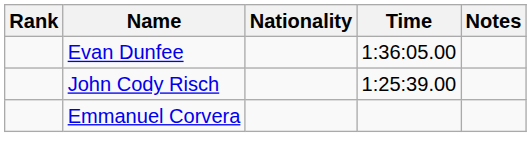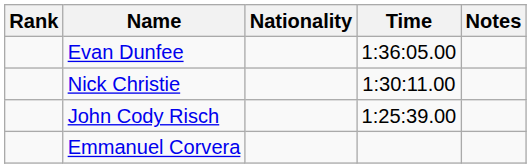 <table class="wikitable sortable" style="text-align:center;font-size:95%">
 <tr>
 <th>Rank</th>
 <th>Name</th>
 <th>Nationality</th>
 <th>Time</th>
 <th>Notes</th>
 </tr>
 <tr>
 <td></td>
 <td align=left><a href='#'>Evan Dunfee</a></td>
 <td align=left></td>
 <td>1:36:05.00</td>
 <td></td>
 </tr>
 <tr>
 <td></td>
+<td align=left><a href='#'>Nick Christie</a></td>
+<td align=left></td>
+<td>1:30:11.00</td>
+<td></td>
+</tr>
+<tr>
+<td></td>
 <td align=left><a href='#'>John Cody Risch</a></td>
 <td align=left></td>
 <td>1:25:39.00</td>
 <td></td>
 </tr>
 <tr>
 <td></td>
 <td align=left><a href='#'>Emmanuel Corvera</a></td>
 <td align=left></td>
 <td></td>
 <td></td>
 </tr>
 </table>
